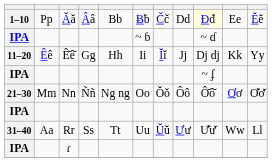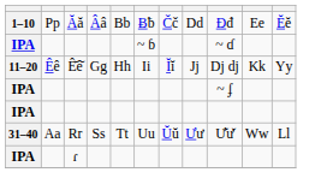 <table class="wikitable" style="text-align:center">
 <tr>
 <th></th>
 <th></th>
 <th></th>
 <th></th>
 <th></th>
 <th></th>
 <th></th>
 <th></th>
 <th></th>
 <th></th>
 <th></th>
 </tr>
 <tr>
 <th><small>1–10</small></th>
 <td>Pp</td>
 <td><a href='#'>Ă</a>ă</td>
 <td><a href='#'>Â</a>â</td>
 <td>Bb</td>
 <td><a href='#'>Ƀ</a>ƀ</td>
 <td><a href='#'>Č</a>č</td>
 <td>Dd</td>
-<td style="background: lightyellow;"><a href='#'>Đ</a>đ</td>
+<td><a href='#'>Đ</a>đ</td>
 <td>Ee</td>
 <td><a href='#'>Ĕ</a>ĕ</td>
 </tr>
 <tr>
 <th><a href='#'>IPA</a></th>
 <td></td>
 <td></td>
 <td></td>
 <td></td>
 <td> ~ ɓ</td>
 <td></td>
 <td></td>
 <td> ~ ɗ</td>
 <td></td>
 <td></td>
 </tr>
 <tr>
 <th><small>11–20</small></th>
 <td><a href='#'>Ê</a>ê</td>
 <td>Ê̆ê̆</td>
 <td>Gg</td>
 <td>Hh</td>
 <td>Ii</td>
 <td><a href='#'>Ĭ</a>ĭ</td>
 <td>Jj</td>
 <td>Dj dj</td>
 <td>Kk</td>
 <td>Yy</td>
 </tr>
 <tr>
 <th>IPA</th>
 <td></td>
 <td></td>
 <td></td>
 <td></td>
 <td></td>
 <td></td>
 <td></td>
 <td> ~ ʄ</td>
 <td></td>
 <td></td>
 </tr>
 <tr>
-<th><small>21–30</small></th>
-<td>Mm</td>
-<td>Nn</td>
-<td>Ññ</td>
-<td>Ng ng</td>
-<td>Oo</td>
-<td>Ŏŏ</td>
-<td>Ôô</td>
-<td>Ô̆ô̆</td>
-<td><a href='#'>Ơ</a>ơ</td>
-<td>Ơ̆ơ̆</td>
-</tr>
-<tr>
 <th>IPA</th>
 <td></td>
 <td></td>
 <td></td>
 <td></td>
 <td></td>
 <td></td>
 <td></td>
 <td></td>
 <td></td>
 <td></td>
 </tr>
 <tr>
 <th><small>31–40</small></th>
 <td>Aa</td>
 <td>Rr</td>
 <td>Ss</td>
 <td>Tt</td>
 <td>Uu</td>
 <td><a href='#'>Ŭ</a>ŭ</td>
 <td><a href='#'>Ư</a>ư</td>
 <td>Ư̆ư̆</td>
 <td>Ww</td>
 <td>Ll</td>
 </tr>
 <tr>
 <th>IPA</th>
 <td></td>
 <td>ɾ</td>
 <td></td>
 <td></td>
 <td></td>
 <td></td>
 <td></td>
 <td></td>
 <td></td>
 <td></td>
 </tr>
 <tr>
 </tr>
 </table>
